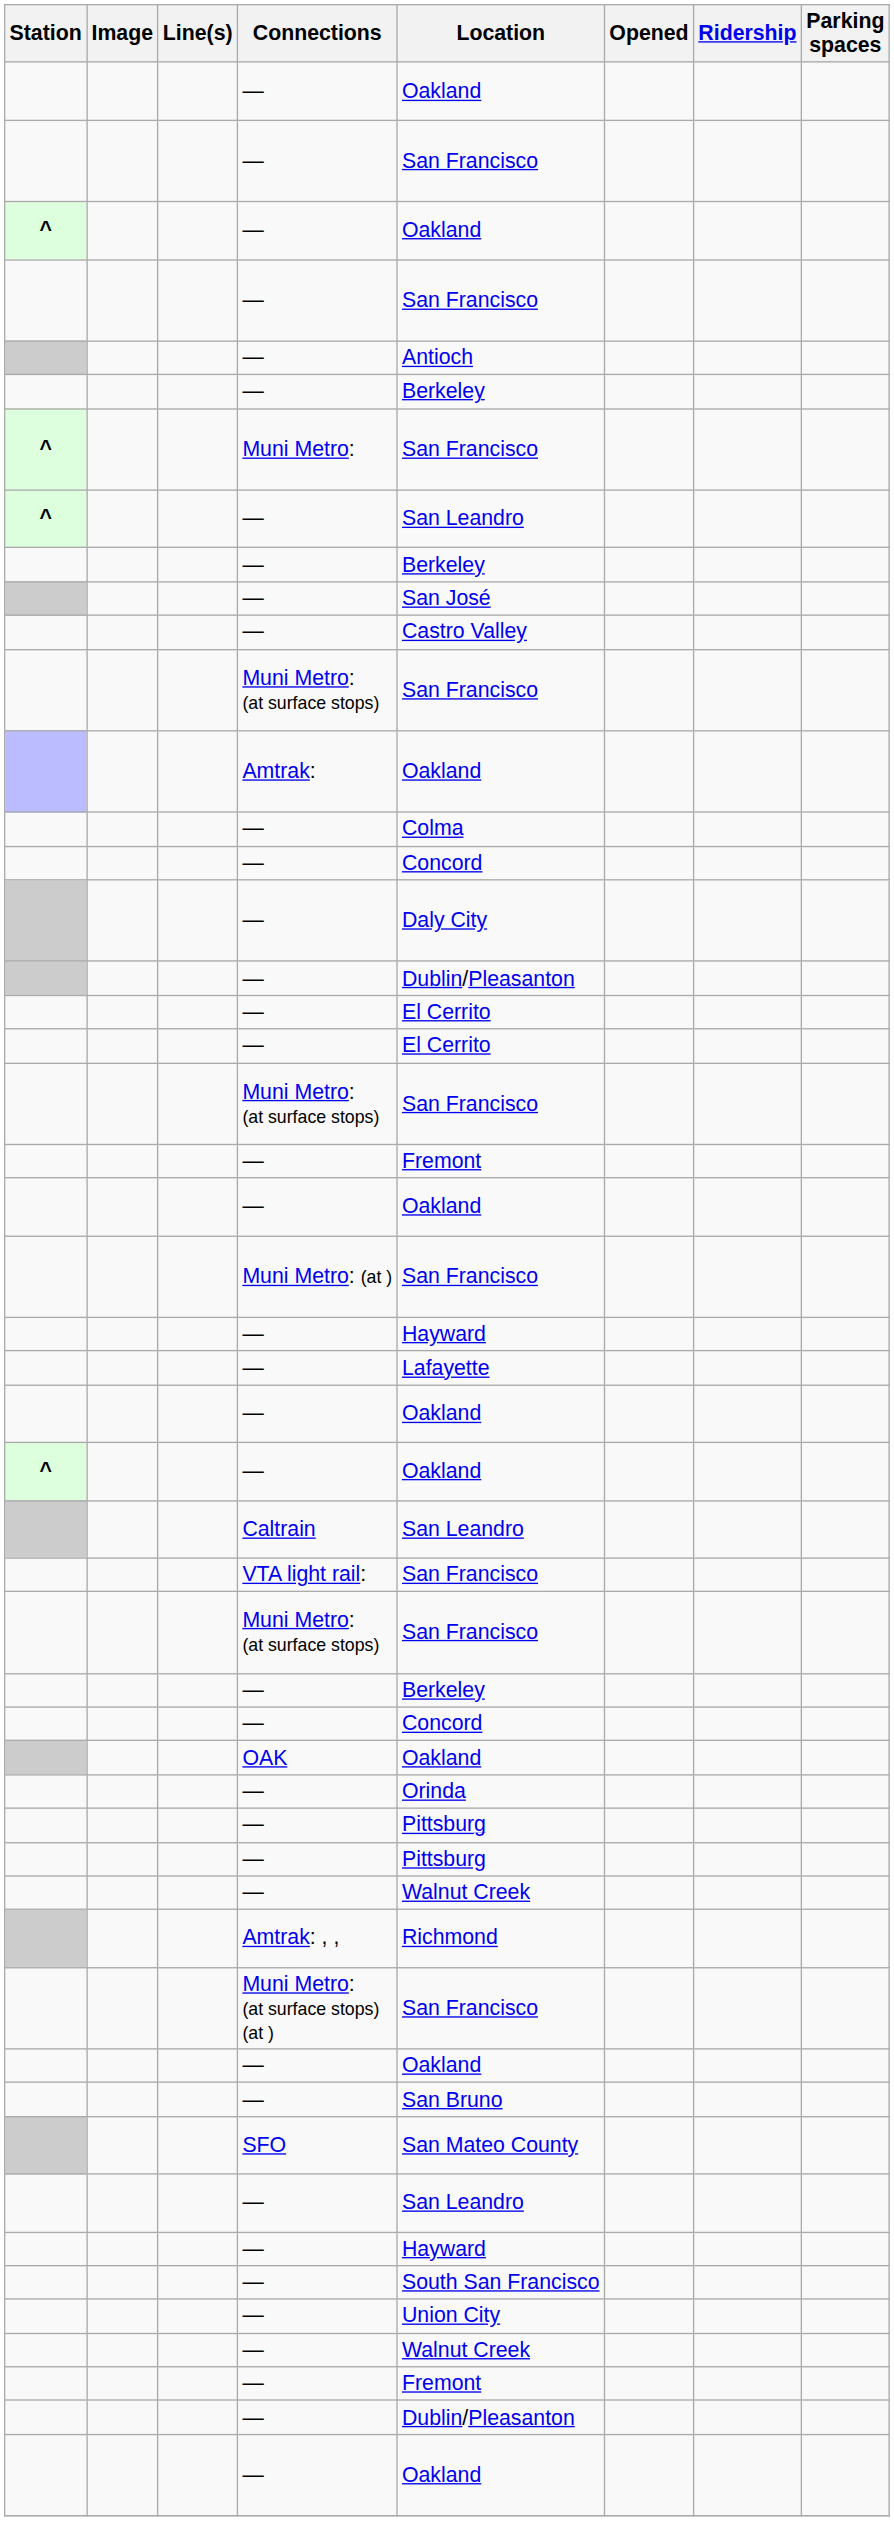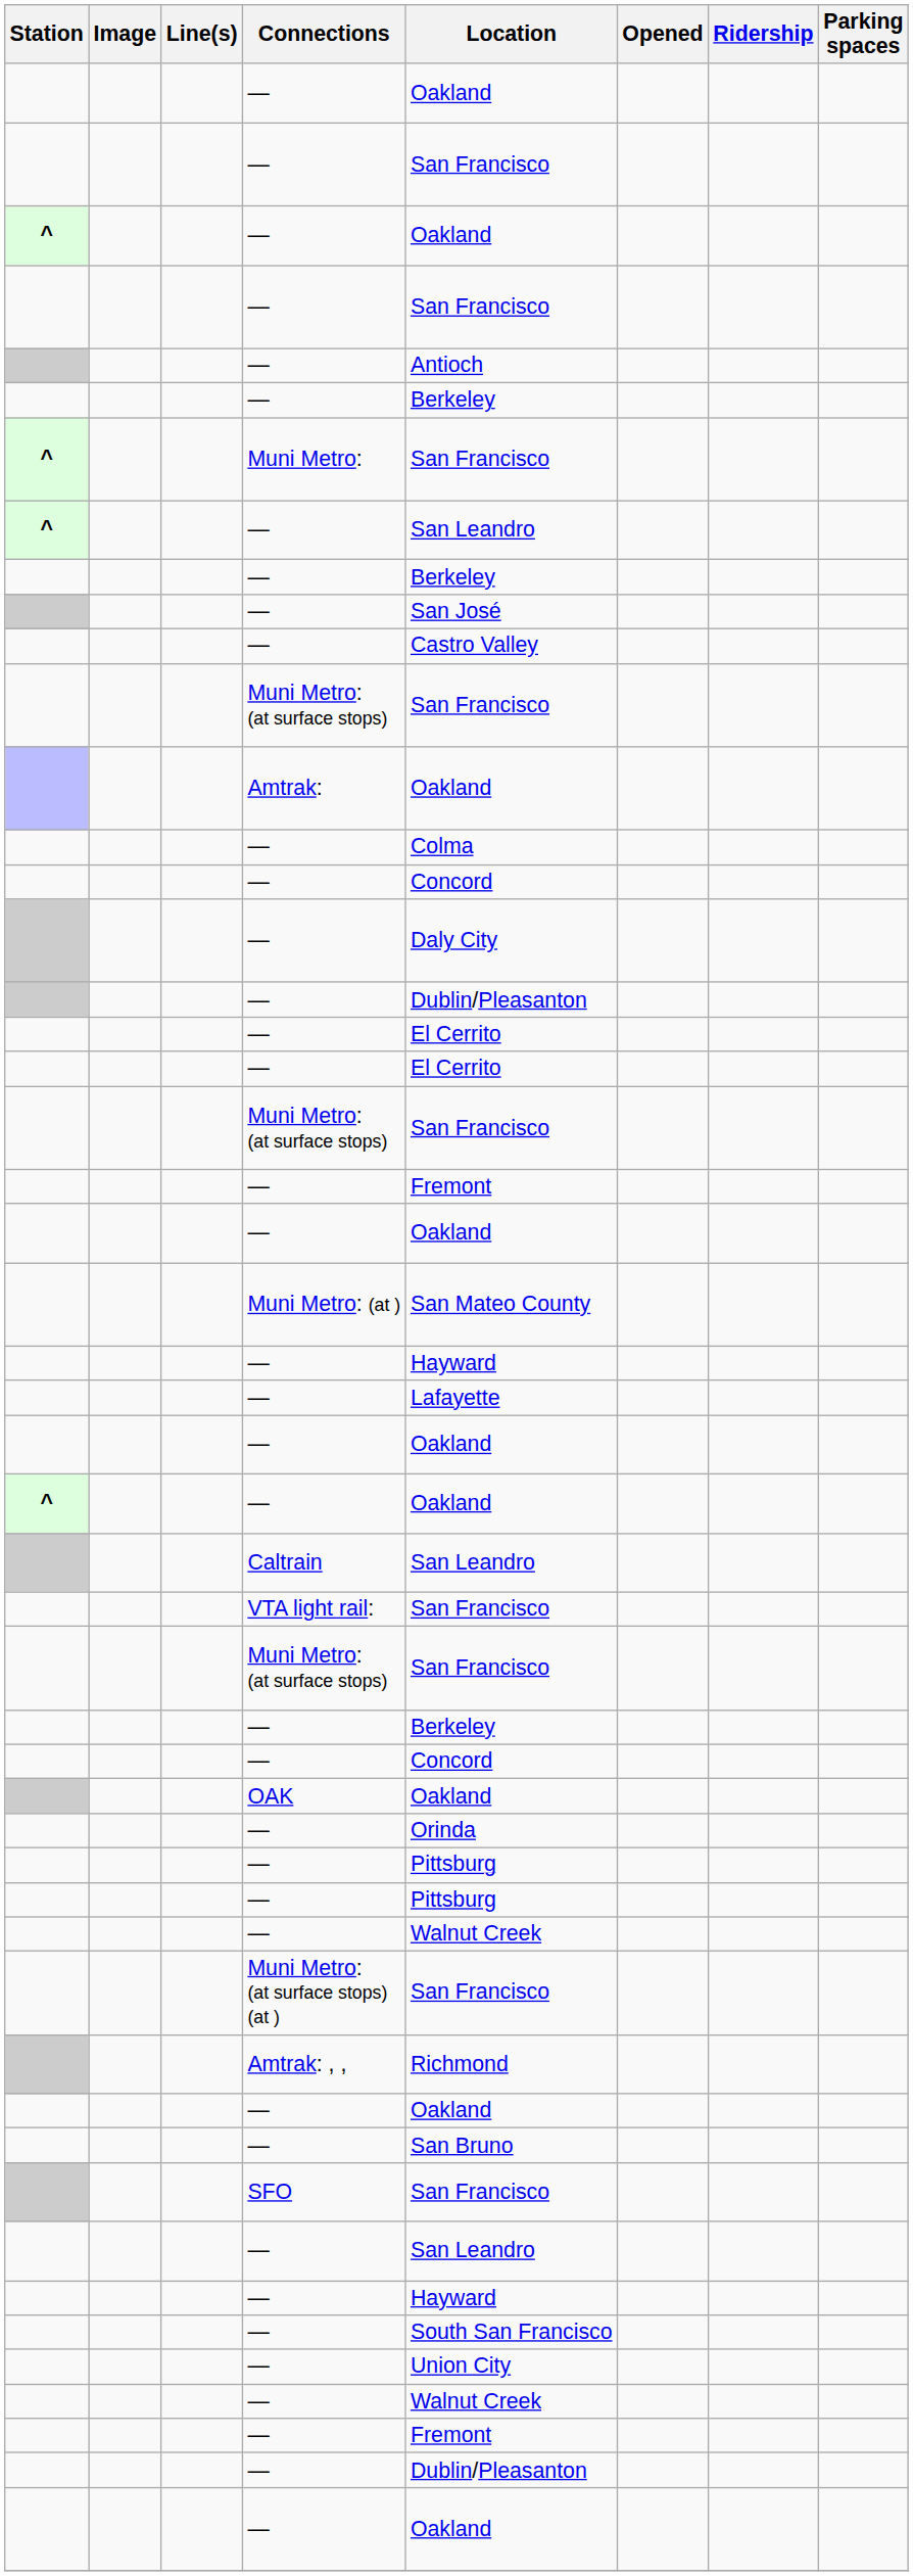 <table class="wikitable sortable sticky-header">
 <tr>
 <th scope="col">Station</th>
 <th scope="col" class="unsortable">Image</th>
 <th scope="col" class="unsortable">Line(s)</th>
 <th scope="col">Connections</th>
 <th scope="col">Location</th>
 <th scope="col">Opened</th>
 <th scope="col"><a href='#'>Ridership</a></th>
 <th scope="col">Parking<br>spaces</th>
 </tr>
 <tr>
 <td></td>
 <td></td>
 <td><br><br></td>
 <td>—</td>
 <td><a href='#'>Oakland</a></td>
 <td></td>
 <td></td>
 <td></td>
 </tr>
 <tr>
 <td></td>
 <td></td>
 <td><br><br><br></td>
 <td>—</td>
 <td><a href='#'>San Francisco</a></td>
 <td></td>
 <td></td>
 <td></td>
 </tr>
 <tr>
 <th scope="row" style="background-color:#DDFFDD"> ^</th>
 <td></td>
 <td><br><br></td>
 <td>—</td>
 <td><a href='#'>Oakland</a></td>
 <td></td>
 <td></td>
 <td></td>
 </tr>
 <tr>
 <td></td>
 <td></td>
 <td><br><br><br></td>
 <td>—</td>
 <td><a href='#'>San Francisco</a></td>
 <td></td>
 <td></td>
 <td></td>
 </tr>
 <tr>
 <th scope="row" style="background-color:#CCCCCC"> </th>
 <td></td>
 <td> </td>
 <td>—</td>
 <td><a href='#'>Antioch</a></td>
 <td></td>
 <td></td>
 <td></td>
 </tr>
 <tr>
 <td></td>
 <td></td>
 <td><br></td>
 <td>—</td>
 <td><a href='#'>Berkeley</a></td>
 <td></td>
 <td></td>
 <td></td>
 </tr>
 <tr>
 <th scope="row" style="background-color:#DDFFDD"> ^ </th>
 <td></td>
 <td><br><br><br></td>
 <td> <a href='#'>Muni Metro</a>:   </td>
 <td><a href='#'>San Francisco</a></td>
 <td></td>
 <td></td>
 <td></td>
 </tr>
 <tr>
 <th scope="row" style="background-color:#DDFFDD"> ^</th>
 <td></td>
 <td><br><br></td>
 <td>—</td>
 <td><a href='#'>San Leandro</a></td>
 <td></td>
 <td></td>
 <td></td>
 </tr>
 <tr>
 <td></td>
 <td></td>
 <td><br></td>
 <td>—</td>
 <td><a href='#'>Berkeley</a></td>
 <td></td>
 <td></td>
 <td></td>
 </tr>
 <tr>
 <td ! scope="row" style="background-color:#CCCCCC"> </td>
 <td></td>
 <td> <br></td>
 <td>—</td>
 <td><a href='#'>San José</a></td>
 <td></td>
 <td></td>
 <td></td>
 </tr>
 <tr>
 <td></td>
 <td></td>
 <td></td>
 <td>—</td>
 <td><a href='#'>Castro Valley</a></td>
 <td></td>
 <td></td>
 <td></td>
 </tr>
 <tr>
 <td> </td>
 <td></td>
 <td><br><br><br></td>
 <td> <a href='#'>Muni Metro</a>:      <br> <small>(at surface stops)</small></td>
 <td><a href='#'>San Francisco</a></td>
 <td></td>
 <td></td>
 <td></td>
 </tr>
 <tr>
 <th scope="row" style="background-color:#BBBBFF">  </th>
 <td></td>
 <td> <br><br><br></td>
 <td> <a href='#'>Amtrak</a>: </td>
 <td><a href='#'>Oakland</a></td>
 <td></td>
 <td></td>
 <td></td>
 </tr>
 <tr>
 <td></td>
 <td></td>
 <td><br></td>
 <td>—</td>
 <td><a href='#'>Colma</a></td>
 <td></td>
 <td></td>
 <td></td>
 </tr>
 <tr>
 <td></td>
 <td></td>
 <td></td>
 <td>—</td>
 <td><a href='#'>Concord</a></td>
 <td></td>
 <td></td>
 <td></td>
 </tr>
 <tr>
 <th scope="row" style="background-color:#CCCCCC"> </th>
 <td></td>
 <td> <br> <br><br></td>
 <td>—</td>
 <td><a href='#'>Daly City</a></td>
 <td></td>
 <td></td>
 <td></td>
 </tr>
 <tr>
 <th scope="row" style="background-color:#CCCCCC"> </th>
 <td></td>
 <td> </td>
 <td>—</td>
 <td><a href='#'>Dublin</a>/<wbr><a href='#'>Pleasanton</a></td>
 <td></td>
 <td></td>
 <td></td>
 </tr>
 <tr>
 <td></td>
 <td></td>
 <td><br></td>
 <td>—</td>
 <td><a href='#'>El Cerrito</a></td>
 <td></td>
 <td></td>
 <td></td>
 </tr>
 <tr>
 <td></td>
 <td></td>
 <td><br></td>
 <td>—</td>
 <td><a href='#'>El Cerrito</a></td>
 <td></td>
 <td></td>
 <td></td>
 </tr>
 <tr>
 <td> </td>
 <td></td>
 <td><br><br><br></td>
 <td> <a href='#'>Muni Metro</a>:      <br> <small>(at surface stops)</small></td>
 <td><a href='#'>San Francisco</a></td>
 <td></td>
 <td></td>
 <td></td>
 </tr>
 <tr>
 <th scope="row" style="background-color:transparent"></th>
 <td></td>
 <td><br></td>
 <td>—</td>
 <td><a href='#'>Fremont</a></td>
 <td></td>
 <td></td>
 <td></td>
 </tr>
 <tr>
 <td></td>
 <td></td>
 <td><br><br></td>
 <td>—</td>
 <td><a href='#'>Oakland</a></td>
 <td></td>
 <td></td>
 <td></td>
 </tr>
 <tr>
 <td> </td>
 <td></td>
 <td><br><br><br></td>
 <td> <a href='#'>Muni Metro</a>:  <small>(at )</small></td>
-<td><a href='#'>San Francisco</a></td>
+<td><a href='#'>San Mateo County</a></td>
 <td></td>
 <td></td>
 <td></td>
 </tr>
 <tr>
 <td></td>
 <td></td>
 <td><br></td>
 <td>—</td>
 <td><a href='#'>Hayward</a></td>
 <td></td>
 <td></td>
 <td></td>
 </tr>
 <tr>
 <td></td>
 <td></td>
 <td></td>
 <td>—</td>
 <td><a href='#'>Lafayette</a></td>
 <td></td>
 <td></td>
 <td></td>
 </tr>
 <tr>
 <td></td>
 <td></td>
 <td><br><br></td>
 <td>—</td>
 <td><a href='#'>Oakland</a></td>
 <td></td>
 <td></td>
 <td></td>
 </tr>
 <tr>
 <th scope="row" style="background-color:#DDFFDD"> ^</th>
 <td></td>
 <td><br><br></td>
 <td>—</td>
 <td><a href='#'>Oakland</a></td>
 <td></td>
 <td></td>
 <td></td>
 </tr>
 <tr>
 <th scope="row" style="background-color:#CCCCCC">  </th>
 <td></td>
 <td> <br> </td>
 <td> <a href='#'>Caltrain</a></td>
 <td><a href='#'>San Leandro</a></td>
 <td></td>
 <td></td>
 <td></td>
 </tr>
 <tr>
 <td> </td>
 <td></td>
 <td><br></td>
 <td> <a href='#'>VTA light rail</a>: </td>
 <td><a href='#'>San Francisco</a></td>
 <td></td>
 <td></td>
 <td></td>
 </tr>
 <tr>
 <td> </td>
 <td></td>
 <td><br><br><br></td>
 <td> <a href='#'>Muni Metro</a>:      <br> <small>(at surface stops)</small></td>
 <td><a href='#'>San Francisco</a></td>
 <td></td>
 <td></td>
 <td></td>
 </tr>
 <tr>
 <td></td>
 <td></td>
 <td><br></td>
 <td>—</td>
 <td><a href='#'>Berkeley</a></td>
 <td></td>
 <td></td>
 <td></td>
 </tr>
 <tr>
 <td></td>
 <td></td>
 <td></td>
 <td>—</td>
 <td><a href='#'>Concord</a></td>
 <td></td>
 <td></td>
 <td></td>
 </tr>
 <tr>
 <th scope="row" style="background-color:#CCCCCC"> </th>
 <td></td>
 <td> </td>
 <td> <a href='#'>OAK</a></td>
 <td><a href='#'>Oakland</a></td>
 <td></td>
 <td></td>
 <td></td>
 </tr>
 <tr>
 <td></td>
 <td></td>
 <td></td>
 <td>—</td>
 <td><a href='#'>Orinda</a></td>
 <td></td>
 <td></td>
 <td></td>
 </tr>
 <tr>
 <td> </td>
 <td></td>
 <td></td>
 <td>—</td>
 <td><a href='#'>Pittsburg</a></td>
 <td></td>
 <td></td>
 <td></td>
 </tr>
 <tr>
 <td></td>
 <td></td>
 <td></td>
 <td>—</td>
 <td><a href='#'>Pittsburg</a></td>
 <td></td>
 <td></td>
 <td></td>
 </tr>
 <tr>
 <td></td>
 <td></td>
 <td></td>
 <td>—</td>
 <td><a href='#'>Walnut Creek</a></td>
 <td></td>
 <td></td>
 <td></td>
 </tr>
 <tr>
+<td> </td>
+<td></td>
+<td><br><br><br></td>
+<td> <a href='#'>Muni Metro</a>:       <br> <small>(at surface stops)</small><br> <small>(at )</small></td>
+<td><a href='#'>San Francisco</a></td>
+<td></td>
+<td></td>
+<td></td>
+</tr>
+<tr>
 <th scope="row" style="background-color:#CCCCCC">  </th>
 <td></td>
 <td> <br> </td>
 <td> <a href='#'>Amtrak</a>: , , </td>
 <td><a href='#'>Richmond</a></td>
-<td></td>
-<td></td>
-<td></td>
-</tr>
-<tr>
-<td> </td>
-<td></td>
-<td><br><br><br></td>
-<td> <a href='#'>Muni Metro</a>:       <br> <small>(at surface stops)</small><br> <small>(at )</small></td>
-<td><a href='#'>San Francisco</a></td>
 <td></td>
 <td></td>
 <td></td>
 </tr>
 <tr>
 <td></td>
 <td></td>
 <td></td>
 <td>—</td>
 <td><a href='#'>Oakland</a></td>
 <td></td>
 <td></td>
 <td></td>
 </tr>
 <tr>
 <td></td>
 <td></td>
 <td><br></td>
 <td>—</td>
 <td><a href='#'>San Bruno</a></td>
 <td></td>
 <td></td>
 <td></td>
 </tr>
 <tr>
 <th scope="row" style="background-color:#CCCCCC"> </th>
 <td></td>
 <td> <br> </td>
 <td> <a href='#'>SFO</a></td>
-<td><a href='#'>San Mateo County</a></td>
+<td><a href='#'>San Francisco</a></td>
 <td></td>
 <td></td>
 <td></td>
 </tr>
 <tr>
 <td></td>
 <td></td>
 <td><br><br></td>
 <td>—</td>
 <td><a href='#'>San Leandro</a></td>
 <td></td>
 <td></td>
 <td></td>
 </tr>
 <tr>
 <td></td>
 <td></td>
 <td><br></td>
 <td>—</td>
 <td><a href='#'>Hayward</a></td>
 <td></td>
 <td></td>
 <td></td>
 </tr>
 <tr>
 <td></td>
 <td></td>
 <td><br></td>
 <td>—</td>
 <td><a href='#'>South San Francisco</a></td>
 <td></td>
 <td></td>
 <td></td>
 </tr>
 <tr>
 <td></td>
 <td></td>
 <td><br></td>
 <td>—</td>
 <td><a href='#'>Union City</a></td>
 <td></td>
 <td></td>
 <td></td>
 </tr>
 <tr>
 <td></td>
 <td></td>
 <td></td>
 <td>—</td>
 <td><a href='#'>Walnut Creek</a></td>
 <td></td>
 <td></td>
 <td></td>
 </tr>
 <tr>
 <td></td>
 <td></td>
 <td><br></td>
 <td>—</td>
 <td><a href='#'>Fremont</a></td>
 <td></td>
 <td></td>
 <td></td>
 </tr>
 <tr>
 <td></td>
 <td></td>
 <td></td>
 <td>—</td>
 <td><a href='#'>Dublin</a>/<wbr><a href='#'>Pleasanton</a></td>
 <td></td>
 <td></td>
 <td></td>
 </tr>
 <tr>
 <td></td>
 <td></td>
 <td><br><br><br></td>
 <td>—</td>
 <td><a href='#'>Oakland</a></td>
 <td></td>
 <td></td>
 <td></td>
 </tr>
 <tr>
 </tr>
 </table>
